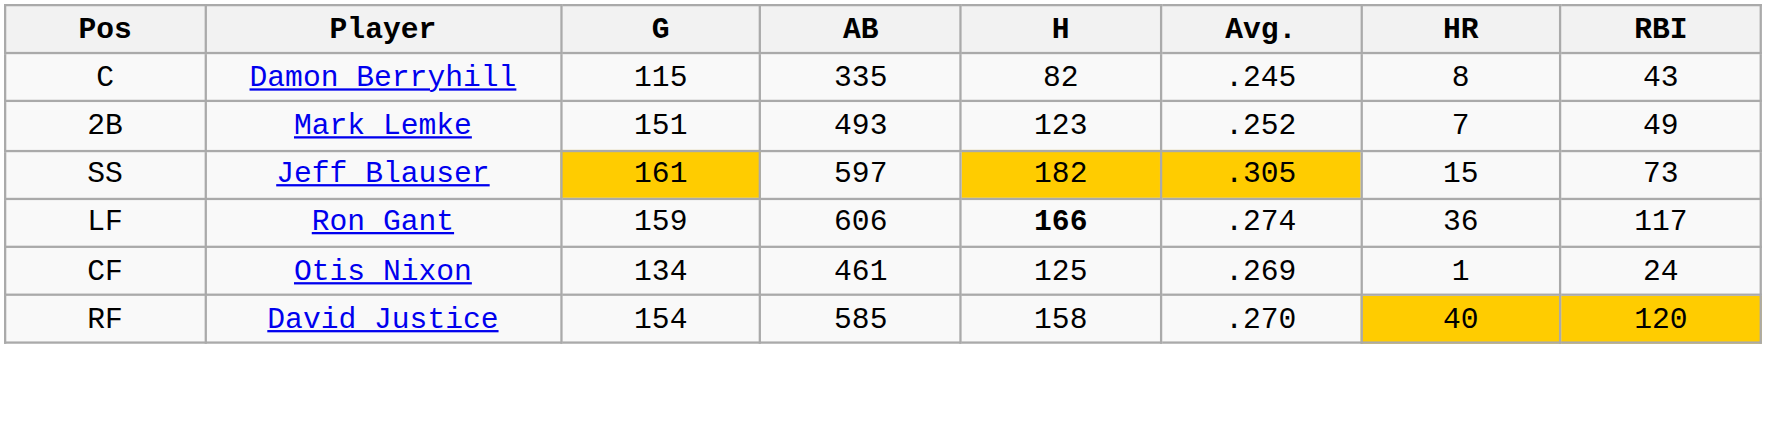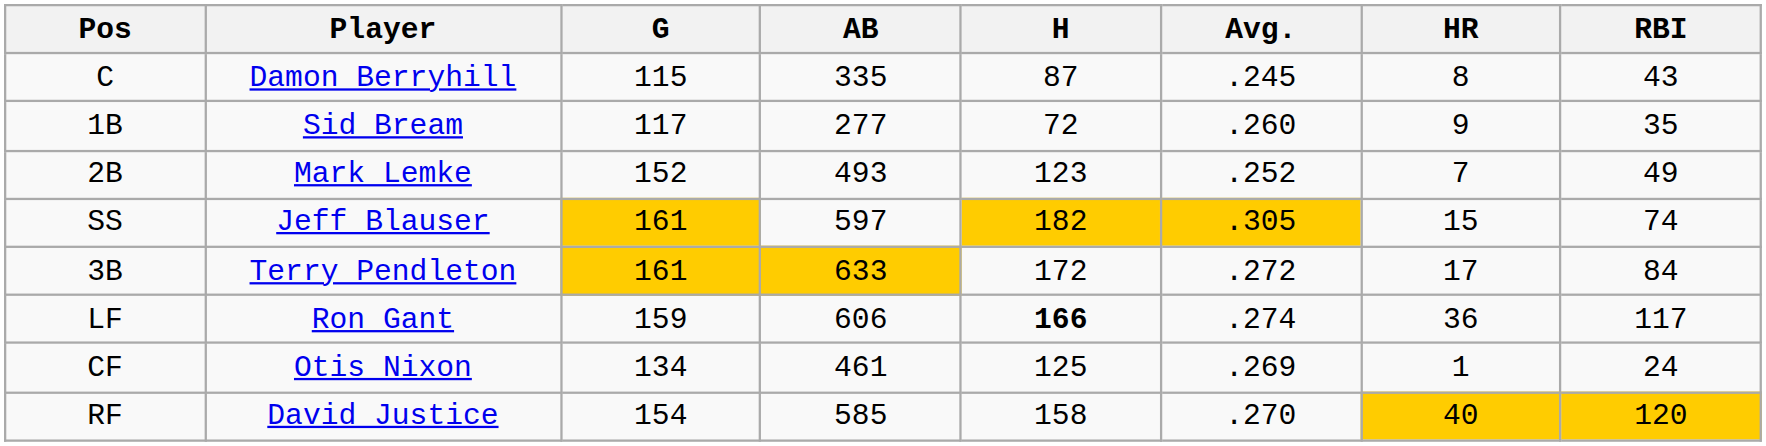 <table class="wikitable sortable">
 <tr>
 <th bgcolor="#DDDDFF" width="9%">Pos</th>
 <th bgcolor="#DDDDFF" width="16%">Player</th>
 <th bgcolor="#DDDDFF" width="9%">G</th>
 <th bgcolor="#DDDDFF" width="9%">AB</th>
 <th bgcolor="#DDDDFF" width="9%">H</th>
 <th bgcolor="#DDDDFF" width="9%">Avg.</th>
 <th bgcolor="#DDDDFF" width="9%">HR</th>
 <th bgcolor="#DDDDFF" width="9%">RBI</th>
 </tr>
 <tr align="center">
 <td>C</td>
 <td><a href='#'>Damon Berryhill</a></td>
 <td>115</td>
 <td>335</td>
-<td>82</td>
+<td>87</td>
 <td>.245</td>
 <td>8</td>
 <td>43</td>
 </tr>
 <tr align="center">
+<td>1B</td>
+<td><a href='#'>Sid Bream</a></td>
+<td>117</td>
+<td>277</td>
+<td>72</td>
+<td>.260</td>
+<td>9</td>
+<td>35</td>
+</tr>
+<tr align="center">
 <td>2B</td>
 <td><a href='#'>Mark Lemke</a></td>
-<td>151</td>
+<td>152</td>
 <td>493</td>
 <td>123</td>
 <td>.252</td>
 <td>7</td>
 <td>49</td>
 </tr>
 <tr align="center">
 <td>SS</td>
 <td><a href='#'>Jeff Blauser</a></td>
 <td bgcolor="#FFCC00">161</td>
 <td>597</td>
 <td bgcolor="#FFCC00">182</td>
 <td bgcolor="#FFCC00">.305</td>
 <td>15</td>
-<td>73</td>
+<td>74</td>
+</tr>
+<tr align="center">
+<td>3B</td>
+<td><a href='#'>Terry Pendleton</a></td>
+<td bgcolor="#FFCC00">161</td>
+<td bgcolor="#FFCC00">633</td>
+<td>172</td>
+<td>.272</td>
+<td>17</td>
+<td>84</td>
 </tr>
 <tr align="center">
 <td>LF</td>
 <td><a href='#'>Ron Gant</a></td>
 <td>159</td>
 <td>606</td>
 <td><strong>166</strong></td>
 <td>.274</td>
 <td>36</td>
 <td>117</td>
 </tr>
 <tr align="center">
 <td>CF</td>
 <td><a href='#'>Otis Nixon</a></td>
 <td>134</td>
 <td>461</td>
 <td>125</td>
 <td>.269</td>
 <td>1</td>
 <td>24</td>
 </tr>
 <tr align="center">
 <td>RF</td>
 <td><a href='#'>David Justice</a></td>
 <td>154</td>
 <td>585</td>
 <td>158</td>
 <td>.270</td>
 <td bgcolor="#FFCC00">40</td>
 <td bgcolor="#FFCC00">120</td>
 </tr>
 </table>
